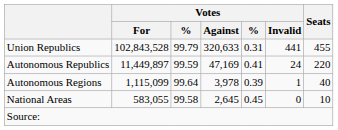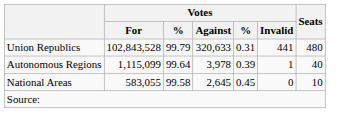 <table class="wikitable" style="text-align:right">
 <tr>
 <th rowspan="2"></th>
 <th colspan="5">Votes</th>
 <th rowspan="2">Seats</th>
 </tr>
 <tr>
 <th>For</th>
 <th>%</th>
 <th>Against</th>
 <th>%</th>
 <th>Invalid</th>
 </tr>
 <tr>
 <td align=left>Union Republics</td>
 <td>102,843,528</td>
 <td>99.79</td>
 <td>320,633</td>
 <td>0.31</td>
 <td>441</td>
-<td>455</td>
-</tr>
-<tr>
-<td align=left>Autonomous Republics</td>
-<td>11,449,897</td>
-<td>99.59</td>
-<td>47,169</td>
-<td>0.41</td>
-<td>24</td>
-<td>220</td>
+<td>480</td>
 </tr>
 <tr>
 <td align=left>Autonomous Regions</td>
 <td>1,115,099</td>
 <td>99.64</td>
 <td>3,978</td>
 <td>0.39</td>
 <td>1</td>
 <td>40</td>
 </tr>
 <tr>
 <td align=left>National Areas</td>
 <td>583,055</td>
 <td>99.58</td>
 <td>2,645</td>
 <td>0.45</td>
 <td>0</td>
 <td>10</td>
 </tr>
 <tr>
 <td colspan="7" align=left>Source: </td>
 </tr>
 </table>
